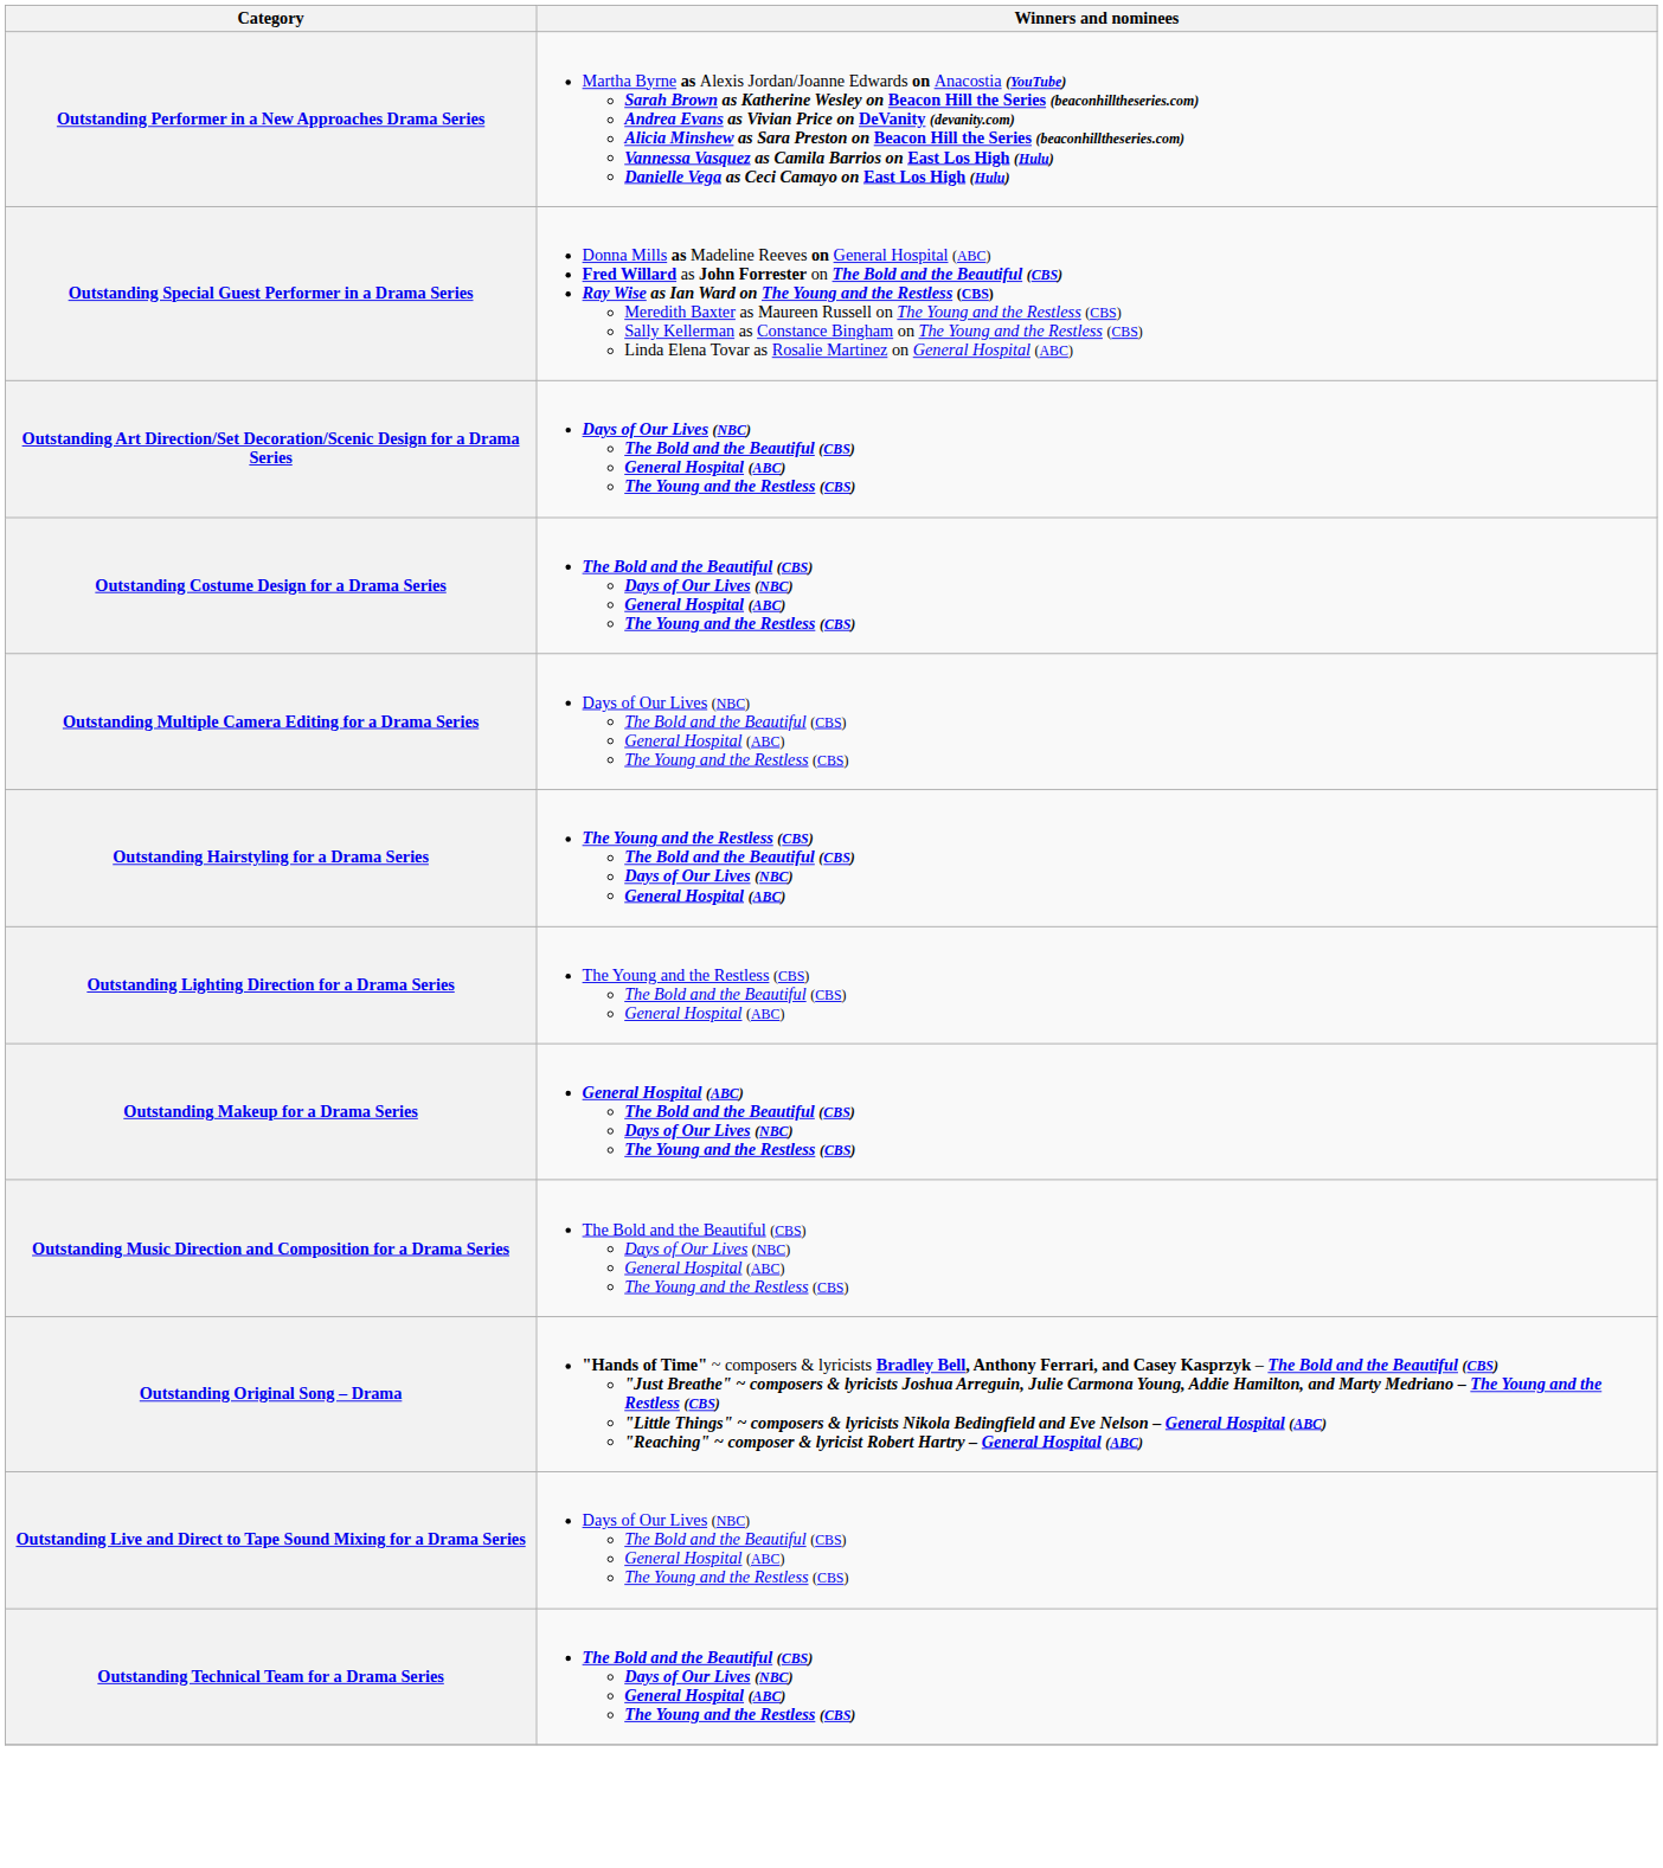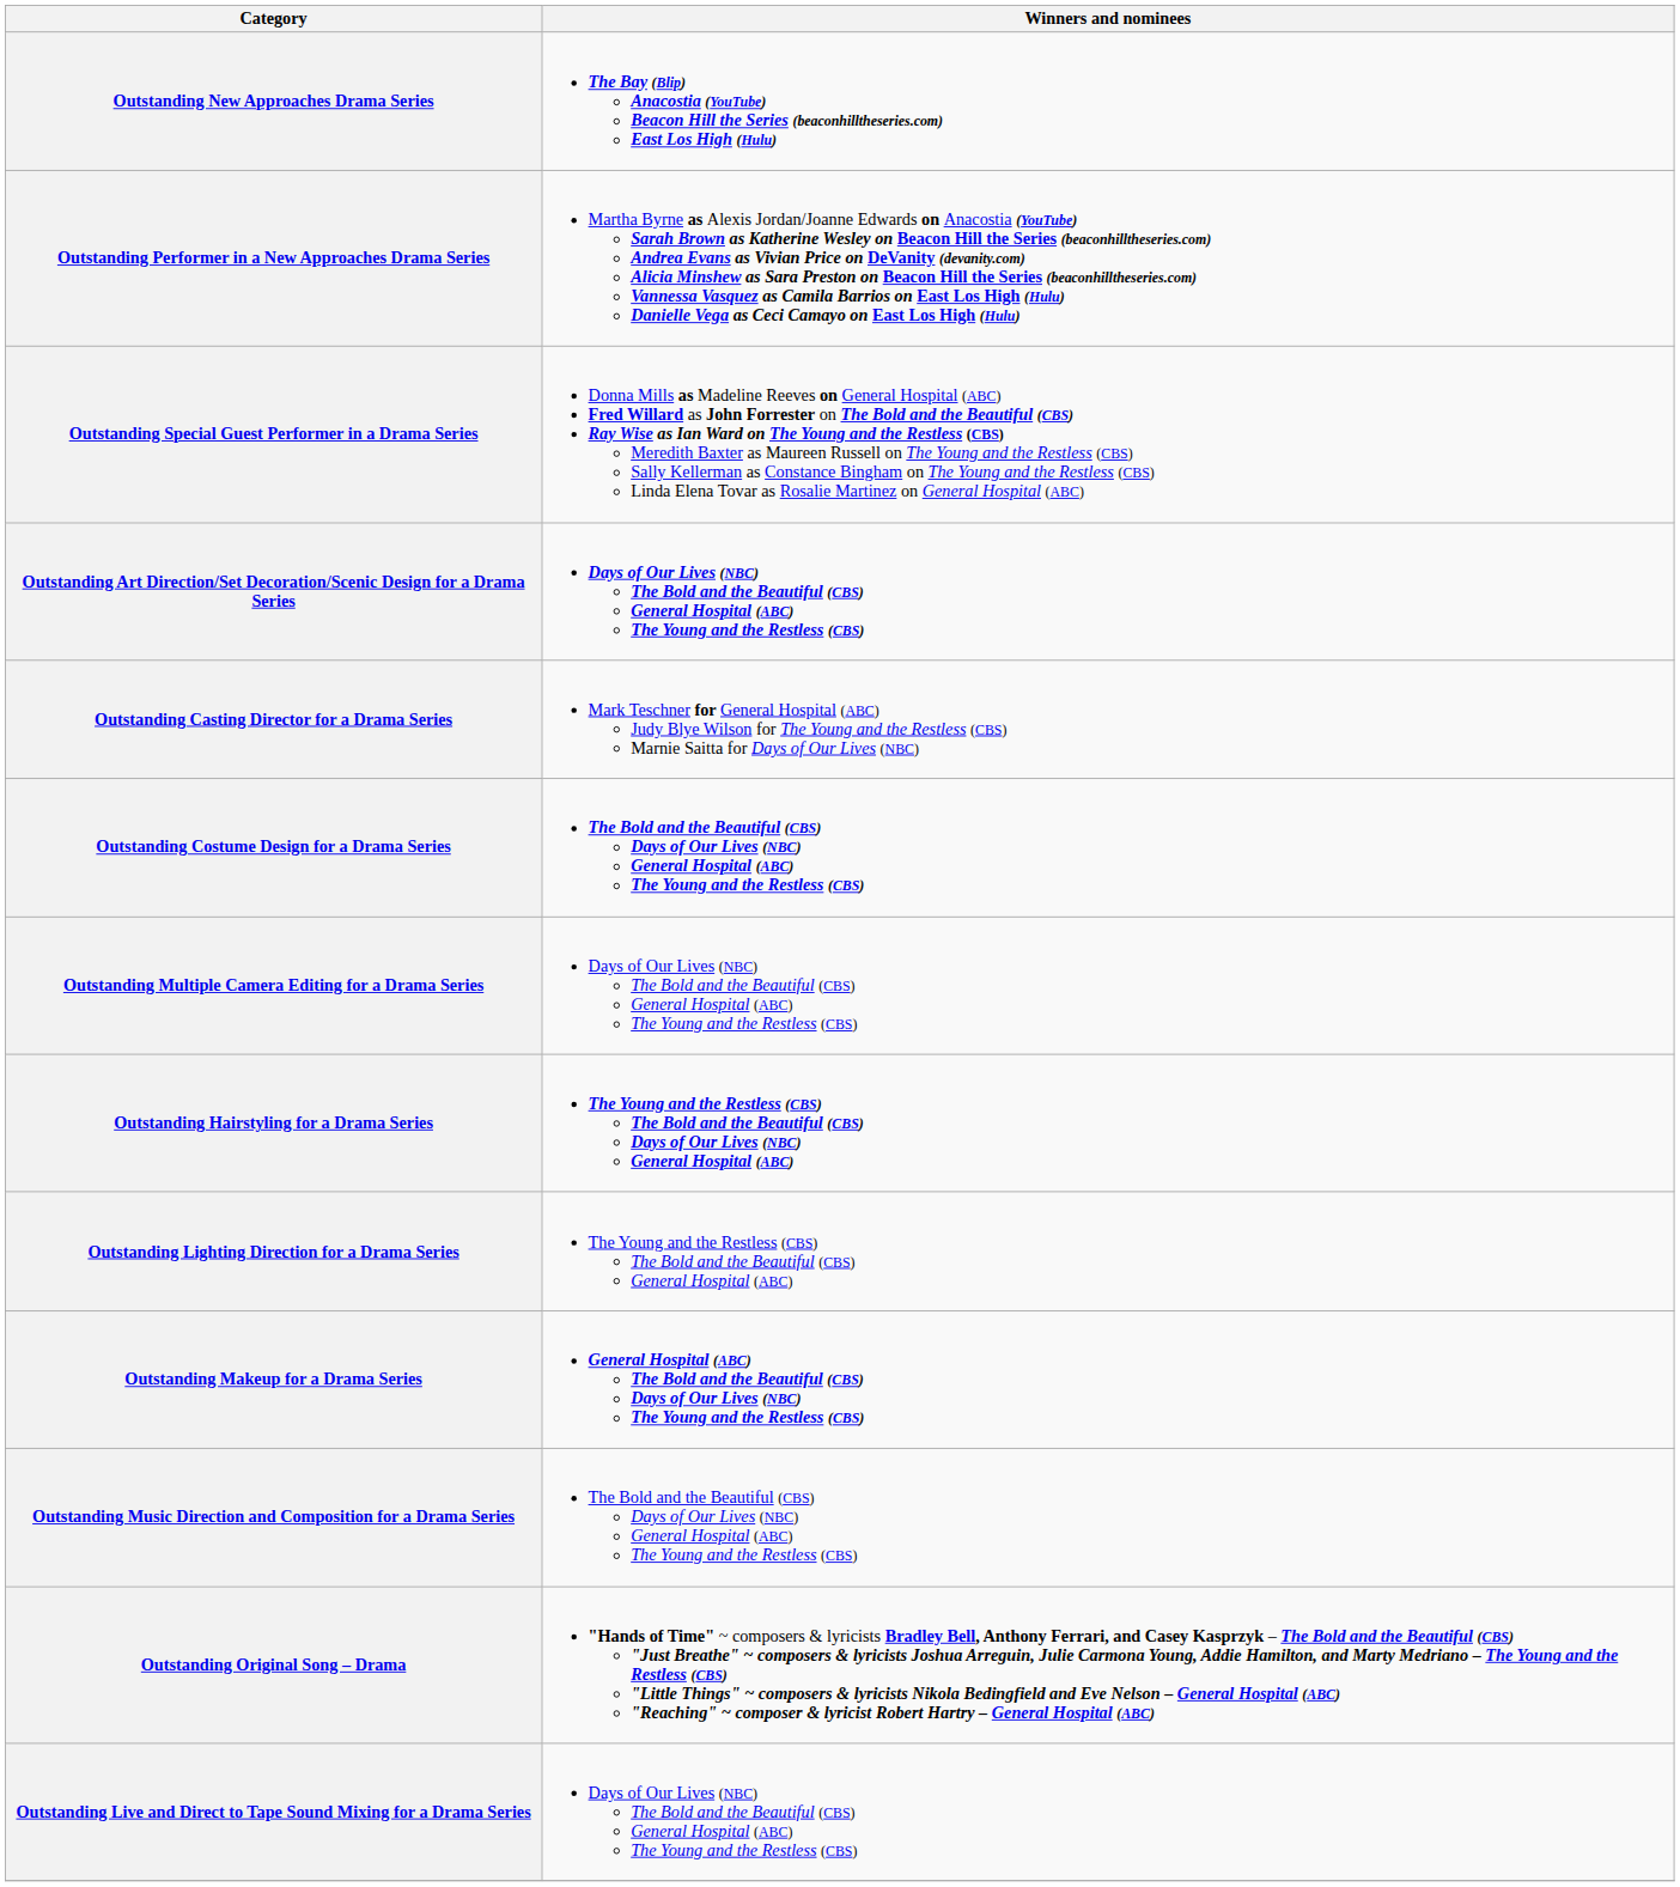 <table class="wikitable sortable">
 <tr>
 <th scope="col">Category</th>
 <th scope="col">Winners and nominees</th>
+</tr>
+<tr>
+<th scope="row"><a href='#'>Outstanding New Approaches Drama Series</a></th>
+<td><br><ul><li><strong><em><a href='#'>The Bay</a><em> <small>(<a href='#'>Blip</a>)</small><strong><ul><li></em><a href='#'>Anacostia</a><em> <small>(<a href='#'>YouTube</a>)</small></li><li></em><a href='#'>Beacon Hill the Series</a><em> <small>(beaconhilltheseries.com)</small></li><li></em><a href='#'>East Los High</a><em> <small>(<a href='#'>Hulu</a>)</small></li></ul></li></ul></td>
 </tr>
 <tr>
 <th scope="row"><a href='#'>Outstanding Performer in a New Approaches Drama Series</a></th>
 <td><br><ul><li></strong><a href='#'>Martha Byrne</a><strong> as </strong>Alexis Jordan/Joanne Edwards<strong> on </em></strong><a href='#'>Anacostia</a><strong><em> <small>(<a href='#'>YouTube</a>)</small><ul><li><a href='#'>Sarah Brown</a> as Katherine Wesley on </em><a href='#'>Beacon Hill the Series</a><em> <small>(beaconhilltheseries.com)</small></li><li><a href='#'>Andrea Evans</a> as Vivian Price on </em><a href='#'>DeVanity</a><em> <small>(devanity.com)</small></li><li><a href='#'>Alicia Minshew</a> as Sara Preston on </em><a href='#'>Beacon Hill the Series</a><em> <small>(beaconhilltheseries.com)</small></li><li><a href='#'>Vannessa Vasquez</a> as Camila Barrios on </em><a href='#'>East Los High</a><em> <small>(<a href='#'>Hulu</a>)</small></li><li><a href='#'>Danielle Vega</a> as Ceci Camayo on </em><a href='#'>East Los High</a><em> <small>(<a href='#'>Hulu</a>)</small></li></ul></li></ul></td>
 </tr>
 <tr>
 <th scope="row"><a href='#'>Outstanding Special Guest Performer in a Drama Series</a></th>
 <td><br><ul><li></strong><a href='#'>Donna Mills</a><strong> as </strong>Madeline Reeves<strong> on </em></strong><a href='#'>General Hospital</a></em> <small>(<a href='#'>ABC</a>)</small></strong></li><li><strong><a href='#'>Fred Willard</a></strong> as <strong>John Forrester</strong> on <strong><em><a href='#'>The Bold and the Beautiful</a><em> <small>(<a href='#'>CBS</a>)</small><strong></li><li></strong><a href='#'>Ray Wise</a><strong> as </strong>Ian Ward<strong> on </em></strong><a href='#'>The Young and the Restless</a></em> <small>(<a href='#'>CBS</a>)</small></strong><ul><li><a href='#'>Meredith Baxter</a> as Maureen Russell on <em><a href='#'>The Young and the Restless</a></em> <small>(<a href='#'>CBS</a>)</small></li><li><a href='#'>Sally Kellerman</a> as <a href='#'>Constance Bingham</a> on <em><a href='#'>The Young and the Restless</a></em> <small>(<a href='#'>CBS</a>)</small></li><li>Linda Elena Tovar as <a href='#'>Rosalie Martinez</a> on <em><a href='#'>General Hospital</a></em> <small>(<a href='#'>ABC</a>)</small></li></ul></li></ul></td>
 </tr>
 <tr>
 <th scope="row"><a href='#'>Outstanding Art Direction/Set Decoration/Scenic Design for a Drama Series</a></th>
 <td><br><ul><li><strong><em><a href='#'>Days of Our Lives</a><em> <small>(<a href='#'>NBC</a>)</small><strong><ul><li></em><a href='#'>The Bold and the Beautiful</a><em> <small>(<a href='#'>CBS</a>)</small></li><li></em><a href='#'>General Hospital</a><em> <small>(<a href='#'>ABC</a>)</small></li><li></em><a href='#'>The Young and the Restless</a><em> <small>(<a href='#'>CBS</a>)</small></li></ul></li></ul></td>
+</tr>
+<tr>
+<th scope="row"><a href='#'>Outstanding Casting Director for a Drama Series</a></th>
+<td><br><ul><li></strong><a href='#'>Mark Teschner</a><strong> for </em></strong><a href='#'>General Hospital</a></em> <small>(<a href='#'>ABC</a>)</small></strong><ul><li><a href='#'>Judy Blye Wilson</a> for <em><a href='#'>The Young and the Restless</a></em> <small>(<a href='#'>CBS</a>)</small></li><li>Marnie Saitta for <em><a href='#'>Days of Our Lives</a></em> <small>(<a href='#'>NBC</a>)</small></li></ul></li></ul></td>
 </tr>
 <tr>
 <th scope="row"><a href='#'>Outstanding Costume Design for a Drama Series</a></th>
 <td><br><ul><li><strong><em><a href='#'>The Bold and the Beautiful</a><em> <small>(<a href='#'>CBS</a>)</small><strong><ul><li></em><a href='#'>Days of Our Lives</a><em> <small>(<a href='#'>NBC</a>)</small></li><li></em><a href='#'>General Hospital</a><em> <small>(<a href='#'>ABC</a>)</small></li><li></em><a href='#'>The Young and the Restless</a><em> <small>(<a href='#'>CBS</a>)</small></li></ul></li></ul></td>
 </tr>
 <tr>
 <th scope="row"><a href='#'>Outstanding Multiple Camera Editing for a Drama Series</a></th>
 <td><br><ul><li></em></strong><a href='#'>Days of Our Lives</a></em> <small>(<a href='#'>NBC</a>)</small></strong><ul><li><em><a href='#'>The Bold and the Beautiful</a></em> <small>(<a href='#'>CBS</a>)</small></li><li><em><a href='#'>General Hospital</a></em> <small>(<a href='#'>ABC</a>)</small></li><li><em><a href='#'>The Young and the Restless</a></em> <small>(<a href='#'>CBS</a>)</small></li></ul></li></ul></td>
 </tr>
 <tr>
 <th scope="row"><a href='#'>Outstanding Hairstyling for a Drama Series</a></th>
 <td><br><ul><li><strong><em><a href='#'>The Young and the Restless</a><em> <small>(<a href='#'>CBS</a>)</small><strong><ul><li></em><a href='#'>The Bold and the Beautiful</a><em> <small>(<a href='#'>CBS</a>)</small></li><li></em><a href='#'>Days of Our Lives</a><em> <small>(<a href='#'>NBC</a>)</small></li><li></em><a href='#'>General Hospital</a><em> <small>(<a href='#'>ABC</a>)</small></li></ul></li></ul></td>
 </tr>
 <tr>
 <th scope="row"><a href='#'>Outstanding Lighting Direction for a Drama Series</a></th>
 <td><br><ul><li></em></strong><a href='#'>The Young and the Restless</a></em> <small>(<a href='#'>CBS</a>)</small></strong><ul><li><em><a href='#'>The Bold and the Beautiful</a></em> <small>(<a href='#'>CBS</a>)</small></li><li><em><a href='#'>General Hospital</a></em> <small>(<a href='#'>ABC</a>)</small></li></ul></li></ul></td>
 </tr>
 <tr>
 <th scope="row"><a href='#'>Outstanding Makeup for a Drama Series</a></th>
 <td><br><ul><li><strong><em><a href='#'>General Hospital</a><em> <small>(<a href='#'>ABC</a>)</small><strong><ul><li></em><a href='#'>The Bold and the Beautiful</a><em> <small>(<a href='#'>CBS</a>)</small></li><li></em><a href='#'>Days of Our Lives</a><em> <small>(<a href='#'>NBC</a>)</small></li><li></em><a href='#'>The Young and the Restless</a><em> <small>(<a href='#'>CBS</a>)</small></li></ul></li></ul></td>
 </tr>
 <tr>
 <th scope="row"><a href='#'>Outstanding Music Direction and Composition for a Drama Series</a></th>
 <td><br><ul><li></em></strong><a href='#'>The Bold and the Beautiful</a></em> <small>(<a href='#'>CBS</a>)</small></strong><ul><li><em><a href='#'>Days of Our Lives</a></em> <small>(<a href='#'>NBC</a>)</small></li><li><em><a href='#'>General Hospital</a></em> <small>(<a href='#'>ABC</a>)</small></li><li><em><a href='#'>The Young and the Restless</a></em> <small>(<a href='#'>CBS</a>)</small></li></ul></li></ul></td>
 </tr>
 <tr>
 <th scope="row"><a href='#'>Outstanding Original Song – Drama</a></th>
 <td><br><ul><li><strong>"Hands of Time"</strong> ~ composers & lyricists <strong><a href='#'>Bradley Bell</a>, Anthony Ferrari, and Casey Kasprzyk</strong> – <strong><em><a href='#'>The Bold and the Beautiful</a><em> <small>(<a href='#'>CBS</a>)</small><strong><ul><li>"Just Breathe" ~ composers & lyricists Joshua Arreguin, Julie Carmona Young, Addie Hamilton, and Marty Medriano – </em><a href='#'>The Young and the Restless</a><em> <small>(<a href='#'>CBS</a>)</small></li><li>"Little Things" ~ composers & lyricists Nikola Bedingfield and Eve Nelson – </em><a href='#'>General Hospital</a><em> <small>(<a href='#'>ABC</a>)</small></li><li>"Reaching" ~ composer & lyricist Robert Hartry – </em><a href='#'>General Hospital</a><em> <small>(<a href='#'>ABC</a>)</small></li></ul></li></ul></td>
 </tr>
 <tr>
 <th scope="row"><a href='#'>Outstanding Live and Direct to Tape Sound Mixing for a Drama Series</a></th>
 <td><br><ul><li></em></strong><a href='#'>Days of Our Lives</a></em> <small>(<a href='#'>NBC</a>)</small></strong><ul><li><em><a href='#'>The Bold and the Beautiful</a></em> <small>(<a href='#'>CBS</a>)</small></li><li><em><a href='#'>General Hospital</a></em> <small>(<a href='#'>ABC</a>)</small></li><li><em><a href='#'>The Young and the Restless</a></em> <small>(<a href='#'>CBS</a>)</small></li></ul></li></ul></td>
 </tr>
 <tr>
-<th scope="row"><a href='#'>Outstanding Technical Team for a Drama Series</a></th>
-<td><br><ul><li><strong><em><a href='#'>The Bold and the Beautiful</a><em> <small>(<a href='#'>CBS</a>)</small><strong><ul><li></em><a href='#'>Days of Our Lives</a><em> <small>(<a href='#'>NBC</a>)</small></li><li></em><a href='#'>General Hospital</a><em> <small>(<a href='#'>ABC</a>)</small></li><li></em><a href='#'>The Young and the Restless</a><em> <small>(<a href='#'>CBS</a>)</small></li></ul></li></ul></td>
-</tr>
-<tr>
 </tr>
 </table>
